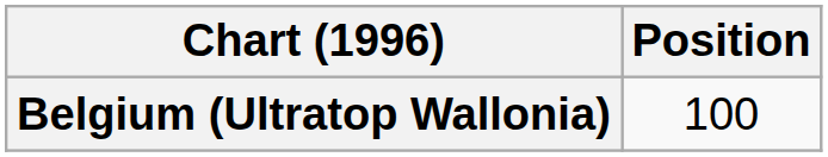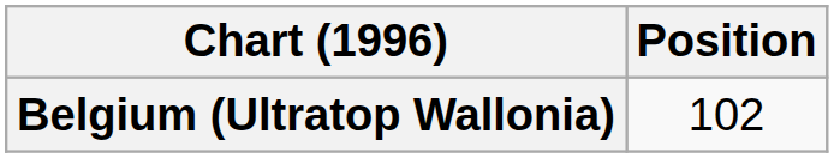 <table class="wikitable plainrowheaders">
 <tr>
 <th>Chart (1996)</th>
 <th>Position</th>
 </tr>
 <tr>
 <th scope="row">Belgium (Ultratop Wallonia)</th>
-<td align="center">100</td>
+<td align="center">102</td>
 </tr>
 </table>
